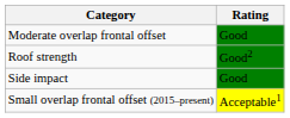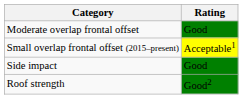 <table class="wikitable">
 <tr>
 <th>Category</th>
 <th>Rating</th>
 </tr>
 <tr>
 <td>Moderate overlap frontal offset</td>
 <td style="background: green">Good</td>
 </tr>
 <tr>
-<td>Roof strength</td>
-<td style="background: green">Good<sup>2</sup></td>
+<td>Small overlap frontal offset <small>(2015–present)</small></td>
+<td style="background: yellow">Acceptable<sup>1</sup></td>
 </tr>
 <tr>
 <td>Side impact</td>
 <td style="background: green">Good</td>
 </tr>
 <tr>
-<td>Small overlap frontal offset <small>(2015–present)</small></td>
-<td style="background: yellow">Acceptable<sup>1</sup></td>
+<td>Roof strength</td>
+<td style="background: green">Good<sup>2</sup></td>
 </tr>
 </table>
